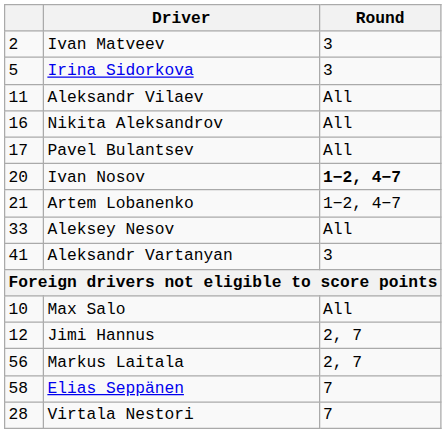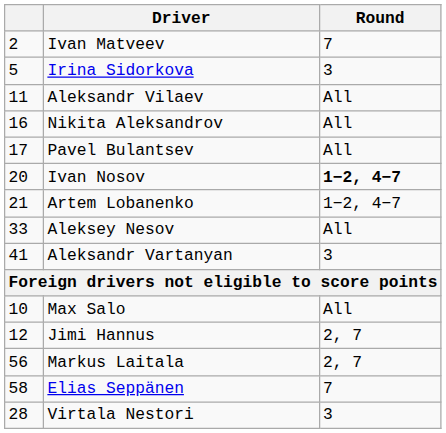 <table class="wikitable" style="text-align:Left" style="font-size: 85%;">
 <tr>
 <th></th>
 <th>Driver</th>
 <th>Round</th>
 </tr>
 <tr>
 <td>2</td>
 <td> Ivan Matveev</td>
-<td>3</td>
+<td>7</td>
 </tr>
 <tr>
 <td>5</td>
 <td> <a href='#'>Irina Sidorkova</a></td>
 <td>3</td>
 </tr>
 <tr>
 <td>11</td>
 <td> Aleksandr Vilaev</td>
 <td>All</td>
 </tr>
 <tr>
 <td>16</td>
 <td> Nikita Aleksandrov</td>
 <td>All</td>
 </tr>
 <tr>
 <td>17</td>
 <td> Pavel Bulantsev</td>
 <td>All</td>
 </tr>
 <tr>
 <td>20</td>
 <td> Ivan Nosov</td>
 <td><strong>1−2, 4−7</strong></td>
 </tr>
 <tr>
 <td>21</td>
 <td> Artem Lobanenko</td>
 <td>1−2, 4−7</td>
 </tr>
 <tr>
 <td>33</td>
 <td> Aleksey Nesov</td>
 <td>All</td>
 </tr>
 <tr>
 <td>41</td>
 <td> Aleksandr Vartanyan</td>
 <td>3</td>
 </tr>
 <tr>
 <th colspan=3>Foreign drivers not eligible to score points</th>
 </tr>
 <tr>
 <td>10</td>
 <td> Max Salo</td>
 <td>All</td>
 </tr>
 <tr>
 <td>12</td>
 <td> Jimi Hannus</td>
 <td>2, 7</td>
 </tr>
 <tr>
 <td>56</td>
 <td> Markus Laitala</td>
 <td>2, 7</td>
 </tr>
 <tr>
 <td>58</td>
 <td> <a href='#'>Elias Seppänen</a></td>
 <td>7</td>
 </tr>
 <tr>
 <td>28</td>
 <td> Virtala Nestori</td>
-<td>7</td>
+<td>3</td>
 </tr>
 </table>
